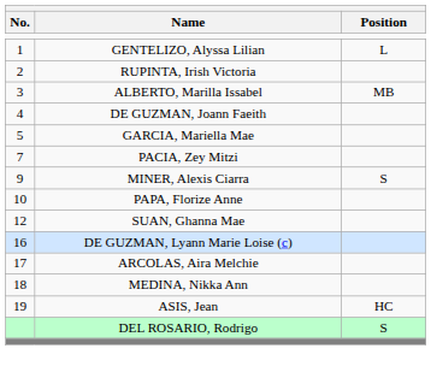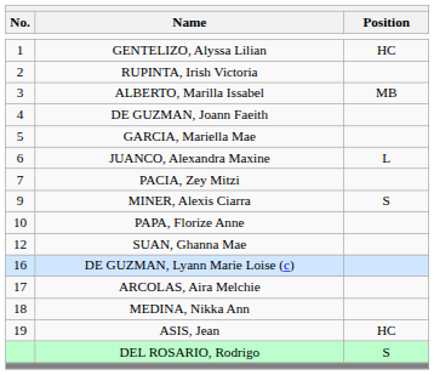 <table class='wikitable mw-collapsible mw-collapsed' style="text-align: center; width: 500px; border: none">
 <tr>
 <th style='text-align: left;' colspan=3></th>
 </tr>
 <tr>
 <th style='width: 7%;'>No.</th>
 <th>Name</th>
 <th style='width: 20%;'>Position</th>
 </tr>
 <tr>
 <td style='border: none;'></td>
 </tr>
 <tr>
 <td>1</td>
 <td>GENTELIZO, Alyssa Lilian</td>
-<td>L</td>
+<td>HC</td>
 </tr>
 <tr>
 <td>2</td>
 <td>RUPINTA, Irish Victoria</td>
 <td></td>
 </tr>
 <tr>
 <td>3</td>
 <td>ALBERTO, Marilla Issabel</td>
 <td>MB</td>
 </tr>
 <tr>
 <td>4</td>
 <td>DE GUZMAN, Joann Faeith</td>
 <td></td>
 </tr>
 <tr>
 <td>5</td>
 <td>GARCIA, Mariella Mae</td>
 <td></td>
+</tr>
+<tr>
+<td>6</td>
+<td>JUANCO, Alexandra Maxine</td>
+<td>L</td>
 </tr>
 <tr>
 <td>7</td>
 <td>PACIA, Zey Mitzi</td>
 <td></td>
 </tr>
 <tr>
 <td>9</td>
 <td>MINER, Alexis Ciarra</td>
 <td>S</td>
 </tr>
 <tr>
 <td>10</td>
 <td>PAPA, Florize Anne</td>
 <td></td>
 </tr>
 <tr>
 <td>12</td>
 <td>SUAN, Ghanna Mae</td>
 <td></td>
 </tr>
 <tr bgcolor=#D0E6FF>
 <td>16</td>
 <td>DE GUZMAN, Lyann Marie Loise (<a href='#'>c</a>)</td>
 <td></td>
 </tr>
 <tr>
 <td>17</td>
 <td>ARCOLAS, Aira Melchie</td>
 <td></td>
 </tr>
 <tr>
 <td>18</td>
 <td>MEDINA, Nikka Ann</td>
 <td></td>
 </tr>
 <tr>
 <td>19</td>
 <td>ASIS, Jean</td>
 <td>HC</td>
 </tr>
 <tr bgcolor=#BBFFCC>
 <td></td>
 <td>DEL ROSARIO, Rodrigo</td>
 <td>S</td>
 </tr>
 <tr>
 <th style='background: grey;' colspan=3></th>
 </tr>
 </table>
